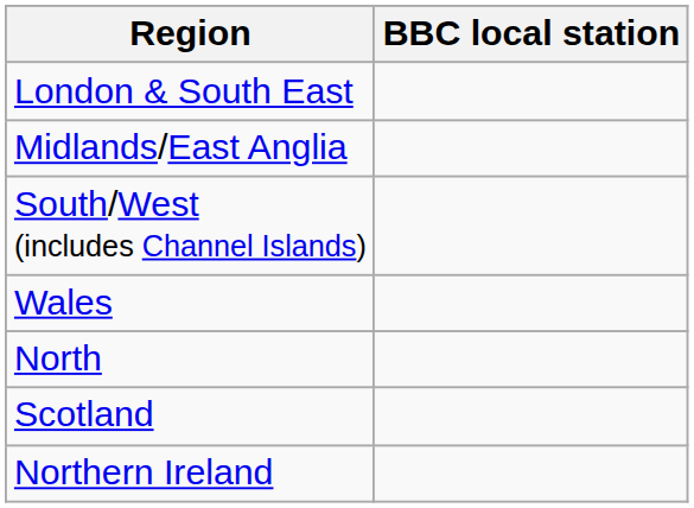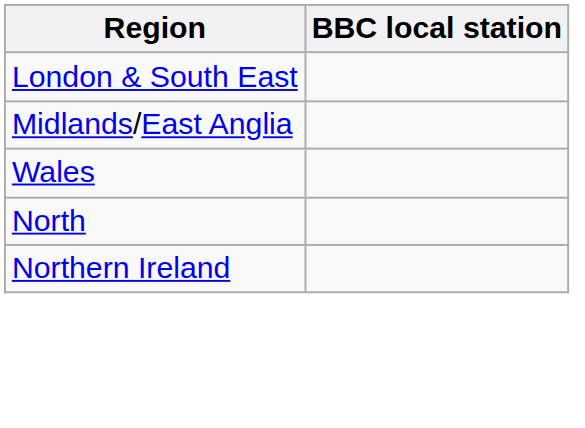 <table class="wikitable sortable plainrowheaders">
 <tr>
 <th>Region</th>
 <th>BBC local station</th>
 </tr>
 <tr>
 <td><a href='#'>London & South East</a></td>
 <td></td>
 </tr>
 <tr>
 <td><a href='#'>Midlands</a>/<a href='#'>East Anglia</a></td>
 <td></td>
 </tr>
 <tr>
-<td><a href='#'>South</a>/<a href='#'>West</a><br><small>(includes <a href='#'>Channel Islands</a>)</small></td>
-<td></td>
-</tr>
-<tr>
 <td><a href='#'>Wales</a></td>
 <td></td>
 </tr>
 <tr>
 <td><a href='#'>North</a></td>
 <td></td>
 </tr>
 <tr>
-<td><a href='#'>Scotland</a></td>
-<td></td>
-</tr>
-<tr>
 <td><a href='#'>Northern Ireland</a></td>
 <td></td>
 </tr>
 </table>
